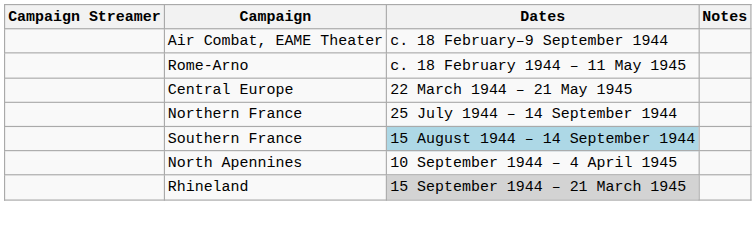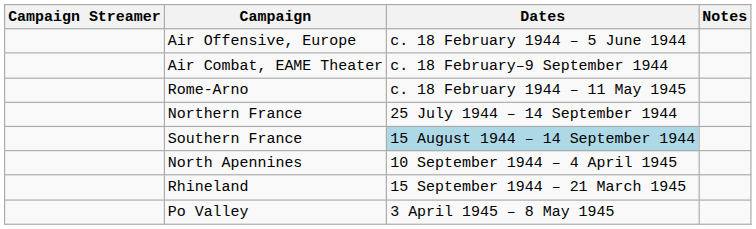 <table class="wikitable">
 <tr style="background:#efefef;">
 <th>Campaign Streamer</th>
 <th>Campaign</th>
 <th>Dates</th>
 <th>Notes</th>
+</tr>
+<tr>
+<td></td>
+<td>Air Offensive, Europe</td>
+<td>c. 18 February 1944 – 5 June 1944</td>
+<td></td>
 </tr>
 <tr>
 <td></td>
 <td>Air Combat, EAME Theater</td>
 <td>c. 18 February–9 September 1944</td>
 <td></td>
 </tr>
 <tr>
 <td></td>
 <td>Rome-Arno</td>
 <td>c. 18 February 1944 – 11 May 1945</td>
-<td></td>
-</tr>
-<tr>
-<td></td>
-<td>Central Europe</td>
-<td>22 March 1944 – 21 May 1945</td>
 <td></td>
 </tr>
 <tr>
 <td></td>
 <td>Northern France</td>
 <td>25 July 1944 – 14 September 1944</td>
 <td></td>
 </tr>
 <tr>
 <td></td>
 <td>Southern France</td>
 <td style="background: lightblue;">15 August 1944 – 14 September 1944</td>
 <td></td>
 </tr>
 <tr>
 <td></td>
 <td>North Apennines</td>
 <td>10 September 1944 – 4 April 1945</td>
 <td></td>
 </tr>
 <tr>
 <td></td>
 <td>Rhineland</td>
-<td style="background: lightgrey;">15 September 1944 – 21 March 1945</td>
+<td>15 September 1944 – 21 March 1945</td>
+<td></td>
+</tr>
+<tr>
+<td></td>
+<td>Po Valley</td>
+<td>3 April 1945 – 8 May 1945</td>
 <td></td>
 </tr>
 </table>
